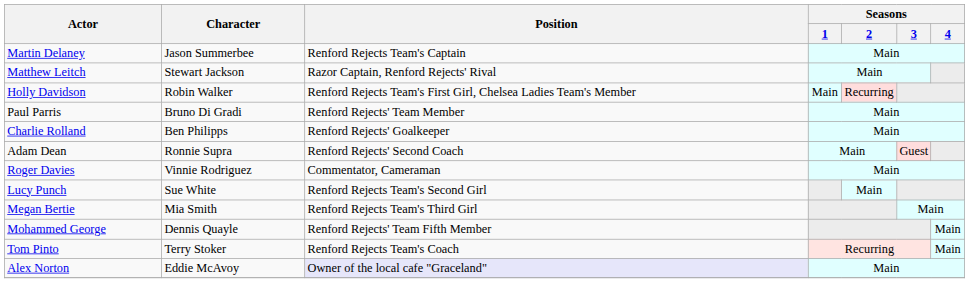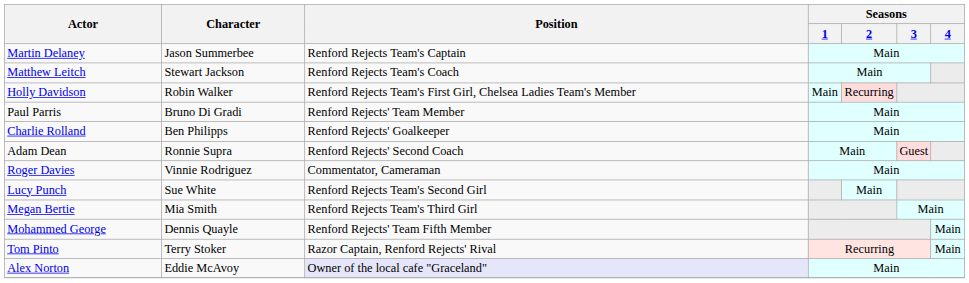 <table class="wikitable">
 <tr>
 <th rowspan="2">Actor</th>
 <th rowspan="2">Character</th>
 <th rowspan="2">Position</th>
 <th colspan="4">Seasons</th>
 </tr>
 <tr>
 <th class="unsortable" style="width:3.5%;"><a href='#'>1</a></th>
 <th class="unsortable" style="width:3.5%;"><a href='#'>2</a></th>
 <th class="unsortable" style="width:3.5%;"><a href='#'>3</a></th>
 <th class="unsortable" style="width:3.5%;"><a href='#'>4</a></th>
 </tr>
 <tr>
 <td><a href='#'>Martin Delaney</a></td>
 <td>Jason Summerbee</td>
 <td>Renford Rejects Team's Captain</td>
 <td colspan="4" style="background:#e0ffff; text-align:center;">Main</td>
 </tr>
 <tr>
 <td><a href='#'>Matthew Leitch</a></td>
 <td>Stewart Jackson</td>
-<td>Razor Captain, Renford Rejects' Rival</td>
+<td>Renford Rejects Team's Coach</td>
 <td colspan="3" style="background:#e0ffff; text-align:center;">Main</td>
 <td colspan="1" style="background:#ececec; color:gray; vertical-align:middle; text-align:center;" class="table-na"></td>
 </tr>
 <tr>
 <td><a href='#'>Holly Davidson</a></td>
 <td>Robin Walker</td>
 <td>Renford Rejects Team's First Girl, Chelsea Ladies Team's Member</td>
 <td style="background:#e0ffff; text-align:center;">Main</td>
 <td style="background:#fdd; text-align:center;">Recurring</td>
 <td colspan="2,3,4" style="background:#ececec; color:gray; vertical-align:middle; text-align:center;" class="table-na"></td>
 </tr>
 <tr>
 <td>Paul Parris</td>
 <td>Bruno Di Gradi</td>
 <td>Renford Rejects' Team Member</td>
 <td colspan="4" style="background:#e0ffff; text-align:center;">Main</td>
 </tr>
 <tr>
 <td><a href='#'>Charlie Rolland</a></td>
 <td>Ben Philipps</td>
 <td>Renford Rejects' Goalkeeper</td>
 <td colspan="4" style="background:#e0ffff; text-align:center;">Main</td>
 </tr>
 <tr>
 <td>Adam Dean</td>
 <td>Ronnie Supra</td>
 <td>Renford Rejects' Second Coach</td>
 <td colspan="2" style="background:#e0ffff; text-align:center;">Main</td>
 <td style="background:#fdd; text-align:center;">Guest</td>
 <td colspan="1" style="background:#ececec; color:gray; vertical-align:middle; text-align:center;" class="table-na"></td>
 </tr>
 <tr>
 <td><a href='#'>Roger Davies</a></td>
 <td>Vinnie Rodriguez</td>
 <td>Commentator, Cameraman</td>
 <td colspan="4" style="background:#e0ffff; text-align:center;">Main</td>
 </tr>
 <tr>
 <td><a href='#'>Lucy Punch</a></td>
 <td>Sue White</td>
 <td>Renford Rejects Team's Second Girl</td>
 <td colspan="1" style="background:#ececec; color:gray; vertical-align:middle; text-align:center;" class="table-na"></td>
 <td colspan="1" style="background:#e0ffff; text-align:center;">Main</td>
 <td colspan="2" style="background:#ececec; color:gray; vertical-align:middle; text-align:center;" class="table-na"></td>
 </tr>
 <tr>
 <td><a href='#'>Megan Bertie</a></td>
 <td>Mia Smith</td>
 <td>Renford Rejects Team's Third Girl</td>
 <td colspan="2" style="background:#ececec; color:gray; vertical-align:middle; text-align:center;" class="table-na"></td>
 <td colspan="2" style="background:#e0ffff; text-align:center;">Main</td>
 </tr>
 <tr>
 <td><a href='#'>Mohammed George</a></td>
 <td>Dennis Quayle</td>
 <td>Renford Rejects' Team Fifth Member</td>
 <td colspan="3" style="background:#ececec; color:gray; vertical-align:middle; text-align:center;" class="table-na"></td>
 <td colspan="1" style="background:#e0ffff; text-align:center;">Main</td>
 </tr>
 <tr>
 <td><a href='#'>Tom Pinto</a></td>
 <td>Terry Stoker</td>
-<td>Renford Rejects Team's Coach</td>
+<td>Razor Captain, Renford Rejects' Rival</td>
 <td colspan="3" style="background:#ffe4e1; text-align:center;">Recurring</td>
 <td colspan="1" style="background:#e0ffff; text-align:center;">Main</td>
 </tr>
 <tr>
 <td><a href='#'>Alex Norton</a></td>
 <td>Eddie McAvoy</td>
 <td style="background: lavender;">Owner of the local cafe "Graceland"</td>
 <td colspan="4" style="background:#e0ffff; text-align:center;">Main</td>
 </tr>
 <tr>
 </tr>
 </table>
